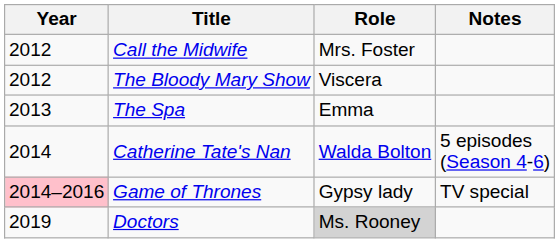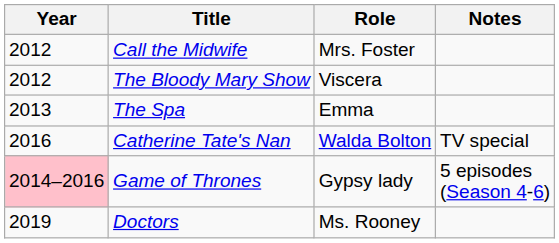 <table class="wikitable sortable">
 <tr>
 <th>Year</th>
 <th>Title</th>
 <th>Role</th>
 <th>Notes</th>
 </tr>
 <tr>
 <td>2012</td>
 <td><em><a href='#'>Call the Midwife</a></em></td>
 <td>Mrs. Foster</td>
 <td></td>
 </tr>
 <tr>
 <td>2012</td>
 <td><em><a href='#'>The Bloody Mary Show</a></em></td>
 <td>Viscera</td>
 <td></td>
 </tr>
 <tr>
 <td>2013</td>
 <td><em><a href='#'>The Spa</a></em></td>
 <td>Emma</td>
 <td></td>
 </tr>
 <tr>
-<td>2014</td>
+<td>2016</td>
 <td><em><a href='#'>Catherine Tate's Nan</a></em></td>
 <td><a href='#'>Walda Bolton</a></td>
-<td>5 episodes <br>(<a href='#'>Season 4</a>-<a href='#'>6</a>)</td>
+<td>TV special</td>
 </tr>
 <tr>
 <td style="background: pink;">2014–2016</td>
 <td><em><a href='#'>Game of Thrones</a></em></td>
 <td>Gypsy lady</td>
-<td>TV special</td>
+<td>5 episodes <br>(<a href='#'>Season 4</a>-<a href='#'>6</a>)</td>
 </tr>
 <tr>
 <td>2019</td>
 <td><em><a href='#'>Doctors</a></em></td>
-<td style="background: lightgrey;">Ms. Rooney</td>
+<td>Ms. Rooney</td>
 <td></td>
 </tr>
 </table>
